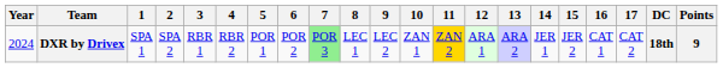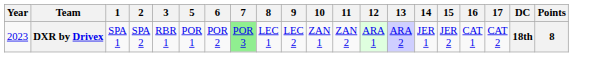 <table class="wikitable" style="text-align:center; font-size:85%">
 <tr>
 <th>Year</th>
 <th>Team</th>
 <th>1</th>
 <th>2</th>
 <th>3</th>
-<th>4</th>
 <th>5</th>
 <th>6</th>
 <th>7</th>
 <th>8</th>
 <th>9</th>
 <th>10</th>
 <th>11</th>
 <th>12</th>
 <th>13</th>
 <th>14</th>
 <th>15</th>
 <th>16</th>
 <th>17</th>
 <th>DC</th>
 <th>Points</th>
 </tr>
 <tr>
-<td><a href='#'>2024</a></td>
+<td><a href='#'>2023</a></td>
 <th nowrap>DXR by <a href='#'>Drivex</a></th>
 <td><a href='#'>SPA<br>1</a></td>
 <td><a href='#'>SPA<br>2</a></td>
 <td><a href='#'>RBR<br>1</a></td>
-<td><a href='#'>RBR<br>2</a></td>
 <td><a href='#'>POR<br>1</a></td>
 <td><a href='#'>POR<br>2</a></td>
 <td style="background: lightgreen;"><a href='#'>POR<br>3</a></td>
 <td><a href='#'>LEC<br>1</a></td>
 <td><a href='#'>LEC<br>2</a></td>
 <td><a href='#'>ZAN<br>1</a></td>
-<td style="background: gold;"><a href='#'>ZAN<br>2</a></td>
+<td><a href='#'>ZAN<br>2</a></td>
 <td style="background:#DFFFDF;"><a href='#'>ARA<br>1</a><br></td>
 <td style="background:#CFCFFF;"><a href='#'>ARA<br>2</a><br></td>
 <td><a href='#'>JER<br>1</a></td>
 <td><a href='#'>JER<br>2</a></td>
 <td><a href='#'>CAT<br>1</a></td>
 <td><a href='#'>CAT<br>2</a></td>
 <th>18th</th>
-<th>9</th>
+<th>8</th>
 </tr>
 </table>
